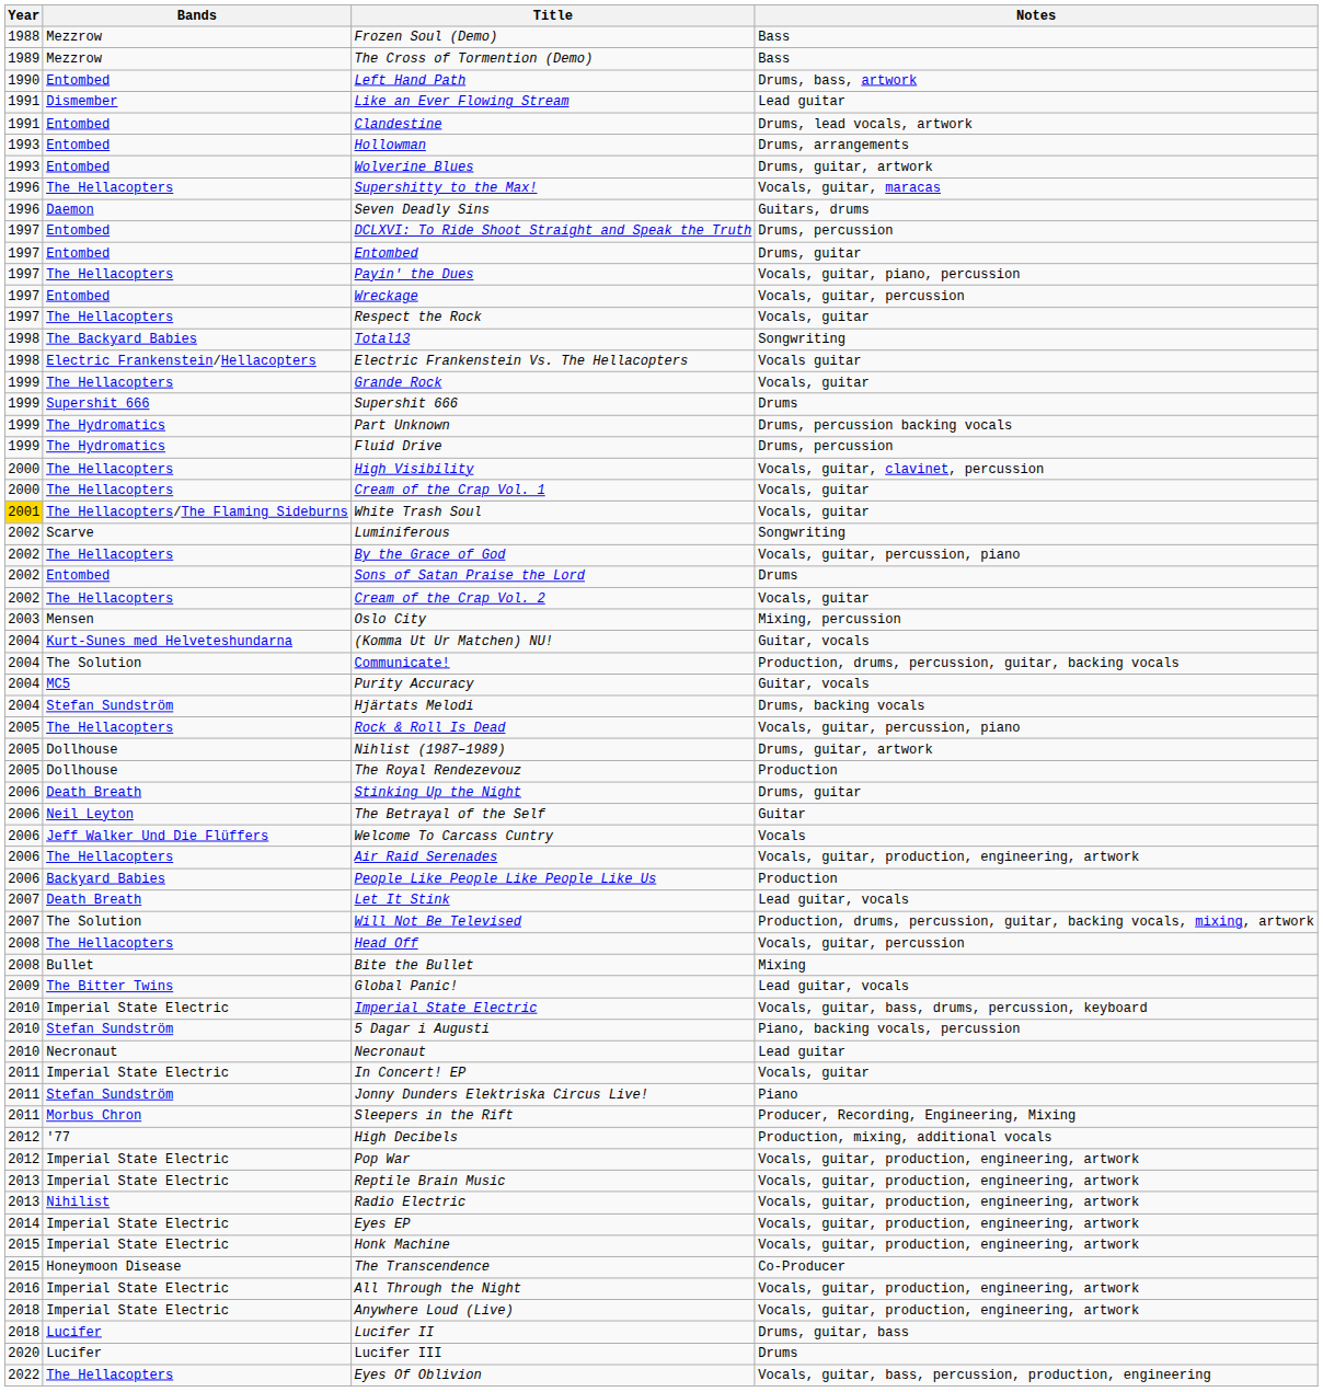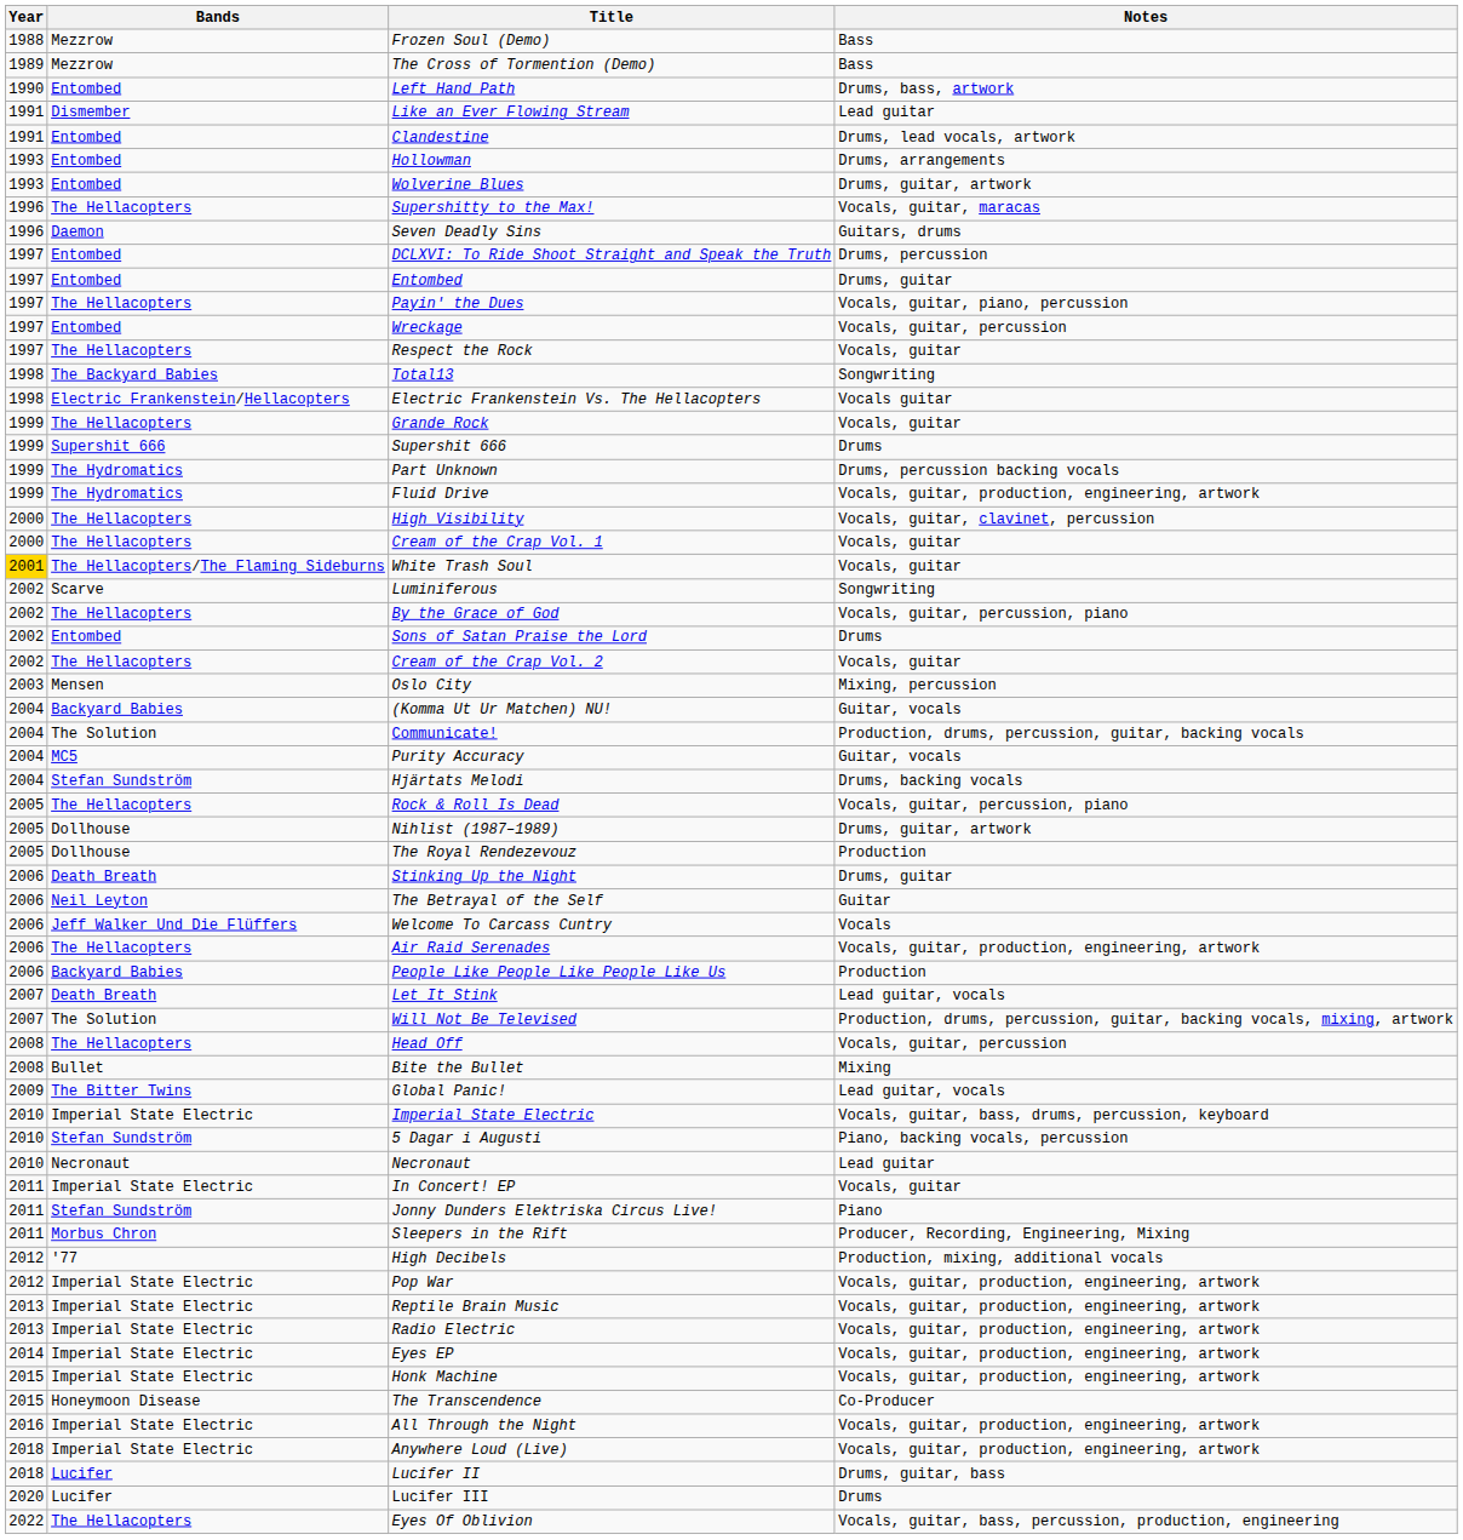 <table class="wikitable sortable">
 <tr>
 <th>Year</th>
 <th>Bands</th>
 <th>Title</th>
 <th>Notes</th>
 </tr>
 <tr>
 <td>1988</td>
 <td>Mezzrow</td>
 <td><em>Frozen Soul (Demo)</em></td>
 <td>Bass</td>
 </tr>
 <tr>
 <td>1989</td>
 <td>Mezzrow</td>
 <td><em>The Cross of Tormention (Demo)</em></td>
 <td>Bass</td>
 </tr>
 <tr>
 <td>1990</td>
 <td><a href='#'>Entombed</a></td>
 <td><em><a href='#'>Left Hand Path</a></em></td>
 <td>Drums, bass, <a href='#'>artwork</a></td>
 </tr>
 <tr>
 <td>1991</td>
 <td><a href='#'>Dismember</a></td>
 <td><em><a href='#'>Like an Ever Flowing Stream</a></em></td>
 <td>Lead guitar</td>
 </tr>
 <tr>
 <td>1991</td>
 <td><a href='#'>Entombed</a></td>
 <td><em><a href='#'>Clandestine</a></em></td>
 <td>Drums, lead vocals, artwork</td>
 </tr>
 <tr>
 <td>1993</td>
 <td><a href='#'>Entombed</a></td>
 <td><em><a href='#'>Hollowman</a></em></td>
 <td>Drums, arrangements</td>
 </tr>
 <tr>
 <td>1993</td>
 <td><a href='#'>Entombed</a></td>
 <td><em><a href='#'>Wolverine Blues</a></em></td>
 <td>Drums, guitar, artwork</td>
 </tr>
 <tr>
 <td>1996</td>
 <td><a href='#'>The Hellacopters</a></td>
 <td><em><a href='#'>Supershitty to the Max!</a></em></td>
 <td>Vocals, guitar, <a href='#'>maracas</a></td>
 </tr>
 <tr>
 <td>1996</td>
 <td><a href='#'>Daemon</a></td>
 <td><em>Seven Deadly Sins</em></td>
 <td>Guitars, drums</td>
 </tr>
 <tr>
 <td>1997</td>
 <td><a href='#'>Entombed</a></td>
 <td><em><a href='#'>DCLXVI: To Ride Shoot Straight and Speak the Truth</a></em></td>
 <td>Drums, percussion</td>
 </tr>
 <tr>
 <td>1997</td>
 <td><a href='#'>Entombed</a></td>
 <td><em><a href='#'>Entombed</a></em></td>
 <td>Drums, guitar</td>
 </tr>
 <tr>
 <td>1997</td>
 <td><a href='#'>The Hellacopters</a></td>
 <td><em><a href='#'>Payin' the Dues</a></em></td>
 <td>Vocals, guitar, piano, percussion</td>
 </tr>
 <tr>
 <td>1997</td>
 <td><a href='#'>Entombed</a></td>
 <td><em><a href='#'>Wreckage</a></em></td>
 <td>Vocals, guitar, percussion</td>
 </tr>
 <tr>
 <td>1997</td>
 <td><a href='#'>The Hellacopters</a></td>
 <td><em>Respect the Rock</em></td>
 <td>Vocals, guitar</td>
 </tr>
 <tr>
 <td>1998</td>
 <td><a href='#'>The Backyard Babies</a></td>
 <td><em><a href='#'>Total13</a></em></td>
 <td>Songwriting</td>
 </tr>
 <tr>
 <td>1998</td>
 <td><a href='#'>Electric Frankenstein</a>/<a href='#'>Hellacopters</a></td>
 <td><em>Electric Frankenstein Vs. The Hellacopters</em></td>
 <td>Vocals guitar</td>
 </tr>
 <tr>
 <td>1999</td>
 <td><a href='#'>The Hellacopters</a></td>
 <td><em><a href='#'>Grande Rock</a></em></td>
 <td>Vocals, guitar</td>
 </tr>
 <tr>
 <td>1999</td>
 <td><a href='#'>Supershit 666</a></td>
 <td><em>Supershit 666</em></td>
 <td>Drums</td>
 </tr>
 <tr>
 <td>1999</td>
 <td><a href='#'>The Hydromatics</a></td>
 <td><em>Part Unknown</em></td>
 <td>Drums, percussion backing vocals</td>
 </tr>
 <tr>
 <td>1999</td>
 <td><a href='#'>The Hydromatics</a></td>
 <td><em>Fluid Drive</em></td>
-<td>Drums, percussion</td>
+<td>Vocals, guitar, production, engineering, artwork</td>
 </tr>
 <tr>
 <td>2000</td>
 <td><a href='#'>The Hellacopters</a></td>
 <td><em><a href='#'>High Visibility</a></em></td>
 <td>Vocals, guitar, <a href='#'>clavinet</a>, percussion</td>
 </tr>
 <tr>
 <td>2000</td>
 <td><a href='#'>The Hellacopters</a></td>
 <td><em><a href='#'>Cream of the Crap Vol. 1</a></em></td>
 <td>Vocals, guitar</td>
 </tr>
 <tr>
 <td style="background: gold;">2001</td>
 <td><a href='#'>The Hellacopters</a>/<a href='#'>The Flaming Sideburns</a></td>
 <td><em>White Trash Soul</em></td>
 <td>Vocals, guitar</td>
 </tr>
 <tr>
 <td>2002</td>
 <td>Scarve</td>
 <td><em>Luminiferous</em></td>
 <td>Songwriting</td>
 </tr>
 <tr>
 <td>2002</td>
 <td><a href='#'>The Hellacopters</a></td>
 <td><em><a href='#'>By the Grace of God</a></em></td>
 <td>Vocals, guitar, percussion, piano</td>
 </tr>
 <tr>
 <td>2002</td>
 <td><a href='#'>Entombed</a></td>
 <td><em><a href='#'>Sons of Satan Praise the Lord</a></em></td>
 <td>Drums</td>
 </tr>
 <tr>
 <td>2002</td>
 <td><a href='#'>The Hellacopters</a></td>
 <td><em><a href='#'>Cream of the Crap Vol. 2</a></em></td>
 <td>Vocals, guitar</td>
 </tr>
 <tr>
 <td>2003</td>
 <td>Mensen</td>
 <td><em>Oslo City</em></td>
 <td>Mixing, percussion</td>
 </tr>
 <tr>
 <td>2004</td>
-<td><a href='#'>Kurt-Sunes med Helveteshundarna</a></td>
+<td><a href='#'>Backyard Babies</a></td>
 <td><em>(Komma Ut Ur Matchen) NU!</em></td>
 <td>Guitar, vocals</td>
 </tr>
 <tr>
 <td>2004</td>
 <td>The Solution</td>
 <td><a href='#'>Communicate!</a></td>
 <td>Production, drums, percussion, guitar, backing vocals</td>
 </tr>
 <tr>
 <td>2004</td>
 <td><a href='#'>MC5</a></td>
 <td><em>Purity Accuracy</em></td>
 <td>Guitar, vocals</td>
 </tr>
 <tr>
 <td>2004</td>
 <td><a href='#'>Stefan Sundström</a></td>
 <td><em>Hjärtats Melodi</em></td>
 <td>Drums, backing vocals</td>
 </tr>
 <tr>
 <td>2005</td>
 <td><a href='#'>The Hellacopters</a></td>
 <td><em><a href='#'>Rock & Roll Is Dead</a></em></td>
 <td>Vocals, guitar, percussion, piano</td>
 </tr>
 <tr>
 <td>2005</td>
 <td>Dollhouse</td>
 <td><em>Nihlist (1987–1989)</em></td>
 <td>Drums, guitar, artwork</td>
 </tr>
 <tr>
 <td>2005</td>
 <td>Dollhouse</td>
 <td><em>The Royal Rendezevouz</em></td>
 <td>Production</td>
 </tr>
 <tr>
 <td>2006</td>
 <td><a href='#'>Death Breath</a></td>
 <td><em><a href='#'>Stinking Up the Night</a></em></td>
 <td>Drums, guitar</td>
 </tr>
 <tr>
 <td>2006</td>
 <td><a href='#'>Neil Leyton</a></td>
 <td><em>The Betrayal of the Self</em></td>
 <td>Guitar</td>
 </tr>
 <tr>
 <td>2006</td>
 <td><a href='#'>Jeff Walker Und Die Flüffers</a></td>
 <td><em>Welcome To Carcass Cuntry</em></td>
 <td>Vocals</td>
 </tr>
 <tr>
 <td>2006</td>
 <td><a href='#'>The Hellacopters</a></td>
 <td><em><a href='#'>Air Raid Serenades</a></em></td>
 <td>Vocals, guitar, production, engineering, artwork</td>
 </tr>
 <tr>
 <td>2006</td>
 <td><a href='#'>Backyard Babies</a></td>
 <td><em><a href='#'>People Like People Like People Like Us</a></em></td>
 <td>Production</td>
 </tr>
 <tr>
 <td>2007</td>
 <td><a href='#'>Death Breath</a></td>
 <td><em><a href='#'>Let It Stink</a></em></td>
 <td>Lead guitar, vocals</td>
 </tr>
 <tr>
 <td>2007</td>
 <td>The Solution</td>
 <td><em><a href='#'>Will Not Be Televised</a></em></td>
 <td>Production, drums, percussion, guitar, backing vocals, <a href='#'>mixing</a>, artwork</td>
 </tr>
 <tr>
 <td>2008</td>
 <td><a href='#'>The Hellacopters</a></td>
 <td><em><a href='#'>Head Off</a></em></td>
 <td>Vocals, guitar, percussion</td>
 </tr>
 <tr>
 <td>2008</td>
 <td>Bullet</td>
 <td><em>Bite the Bullet</em></td>
 <td>Mixing</td>
 </tr>
 <tr>
 <td>2009</td>
 <td><a href='#'>The Bitter Twins</a></td>
 <td><em>Global Panic!</em></td>
 <td>Lead guitar, vocals</td>
 </tr>
 <tr>
 <td>2010</td>
 <td>Imperial State Electric</td>
 <td><em><a href='#'>Imperial State Electric</a></em></td>
 <td>Vocals, guitar, bass, drums, percussion, keyboard</td>
 </tr>
 <tr>
 <td>2010</td>
 <td><a href='#'>Stefan Sundström</a></td>
 <td><em>5 Dagar i Augusti</em></td>
 <td>Piano, backing vocals, percussion</td>
 </tr>
 <tr>
 <td>2010</td>
 <td>Necronaut</td>
 <td><em>Necronaut</em></td>
 <td>Lead guitar</td>
 </tr>
 <tr>
 <td>2011</td>
 <td>Imperial State Electric</td>
 <td><em>In Concert! EP</em></td>
 <td>Vocals, guitar</td>
 </tr>
 <tr>
 <td>2011</td>
 <td><a href='#'>Stefan Sundström</a></td>
 <td><em>Jonny Dunders Elektriska Circus Live!</em></td>
 <td>Piano</td>
 </tr>
 <tr>
 <td>2011</td>
 <td><a href='#'>Morbus Chron</a></td>
 <td><em>Sleepers in the Rift</em></td>
 <td>Producer, Recording, Engineering, Mixing</td>
 </tr>
 <tr>
 <td>2012</td>
 <td>'77</td>
 <td><em>High Decibels</em></td>
 <td>Production, mixing, additional vocals</td>
 </tr>
 <tr>
 <td>2012</td>
 <td>Imperial State Electric</td>
 <td><em>Pop War</em></td>
 <td>Vocals, guitar, production, engineering, artwork</td>
 </tr>
 <tr>
 <td>2013</td>
 <td>Imperial State Electric</td>
 <td><em>Reptile Brain Music</em></td>
 <td>Vocals, guitar, production, engineering, artwork</td>
 </tr>
 <tr>
 <td>2013</td>
-<td><a href='#'>Nihilist</a></td>
+<td>Imperial State Electric</td>
 <td><em>Radio Electric</em></td>
 <td>Vocals, guitar, production, engineering, artwork</td>
 </tr>
 <tr>
 <td>2014</td>
 <td>Imperial State Electric</td>
 <td><em>Eyes EP</em></td>
 <td>Vocals, guitar, production, engineering, artwork</td>
 </tr>
 <tr>
 <td>2015</td>
 <td>Imperial State Electric</td>
 <td><em>Honk Machine</em></td>
 <td>Vocals, guitar, production, engineering, artwork</td>
 </tr>
 <tr>
 <td>2015</td>
 <td>Honeymoon Disease</td>
 <td><em>The Transcendence</em></td>
 <td>Co-Producer</td>
 </tr>
 <tr>
 <td>2016</td>
 <td>Imperial State Electric</td>
 <td><em>All Through the Night</em></td>
 <td>Vocals, guitar, production, engineering, artwork</td>
 </tr>
 <tr>
 <td>2018</td>
 <td>Imperial State Electric</td>
 <td><em>Anywhere Loud (Live)</em></td>
 <td>Vocals, guitar, production, engineering, artwork</td>
 </tr>
 <tr>
 <td>2018</td>
 <td><a href='#'>Lucifer</a></td>
 <td><em>Lucifer II</em></td>
 <td>Drums, guitar, bass</td>
 </tr>
 <tr>
 <td>2020</td>
 <td>Lucifer</td>
 <td>Lucifer III</td>
 <td>Drums</td>
 </tr>
 <tr>
 <td>2022</td>
 <td><a href='#'>The Hellacopters</a></td>
 <td><em>Eyes Of Oblivion</em></td>
 <td>Vocals, guitar, bass, percussion, production, engineering</td>
 </tr>
 </table>
